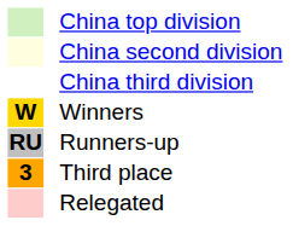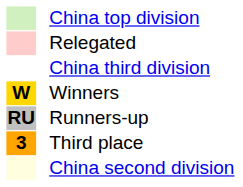 <table style="border: 1px solid #ffffff; background-color: #ffffff" cellspacing="1" cellpadding="1">
 <tr>
 <td bgcolor="#D0F0C0" width="20"></td>
 <td bgcolor="#ffffff" align="left">  <a href='#'>China top division</a></td>
 </tr>
 <tr>
-<td bgcolor="#FFFFE0" width="20"></td>
-<td bgcolor="#ffffff" align="left">  <a href='#'>China second division</a></td>
+<th bgcolor="#ffcccc" width="20"></th>
+<td bgcolor="#ffffff" align="left">  Relegated</td>
 </tr>
 <tr>
 <th bgcolor="#ffffff" width="20"></th>
 <td bgcolor="#ffffff" align="left">  <a href='#'>China third division</a></td>
 </tr>
 <tr>
 <th bgcolor="#FFD700" width="20">W</th>
 <td bgcolor="#ffffff" align="left">  Winners</td>
 </tr>
 <tr>
 <th bgcolor="#C0C0C0" width="20">RU</th>
 <td bgcolor="#ffffff" align="left">  Runners-up</td>
 </tr>
 <tr>
 <th bgcolor="#FFA500" width="20">3</th>
 <td bgcolor="#ffffff" align="left">  Third place</td>
 </tr>
 <tr>
-<th bgcolor="#ffcccc" width="20"></th>
-<td bgcolor="#ffffff" align="left">  Relegated</td>
+<td bgcolor="#FFFFE0" width="20"></td>
+<td bgcolor="#ffffff" align="left">  <a href='#'>China second division</a></td>
 </tr>
 </table>
